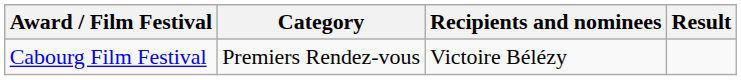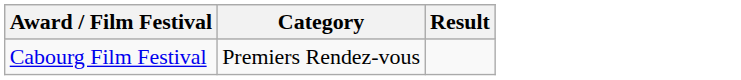 <table class="wikitable plainrowheaders sortable">
 <tr style="background:#ccc; text-align:center;">
 <th scope="col">Award / Film Festival</th>
 <th scope="col">Category</th>
-<th scope="col">Recipients and nominees</th>
 <th scope="col">Result</th>
 </tr>
 <tr>
 <td><a href='#'>Cabourg Film Festival</a></td>
 <td>Premiers Rendez-vous</td>
-<td>Victoire Bélézy</td>
 <td></td>
 </tr>
 </table>
